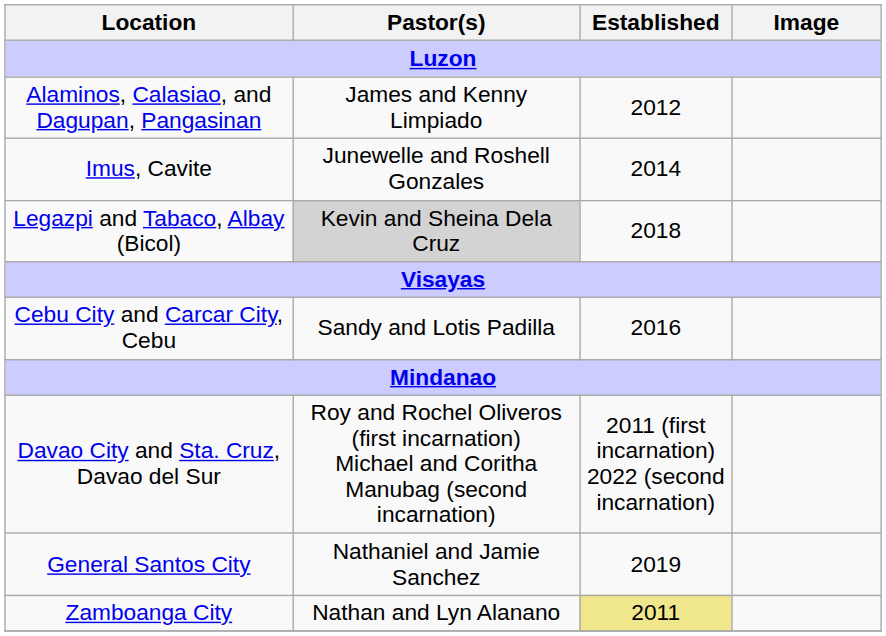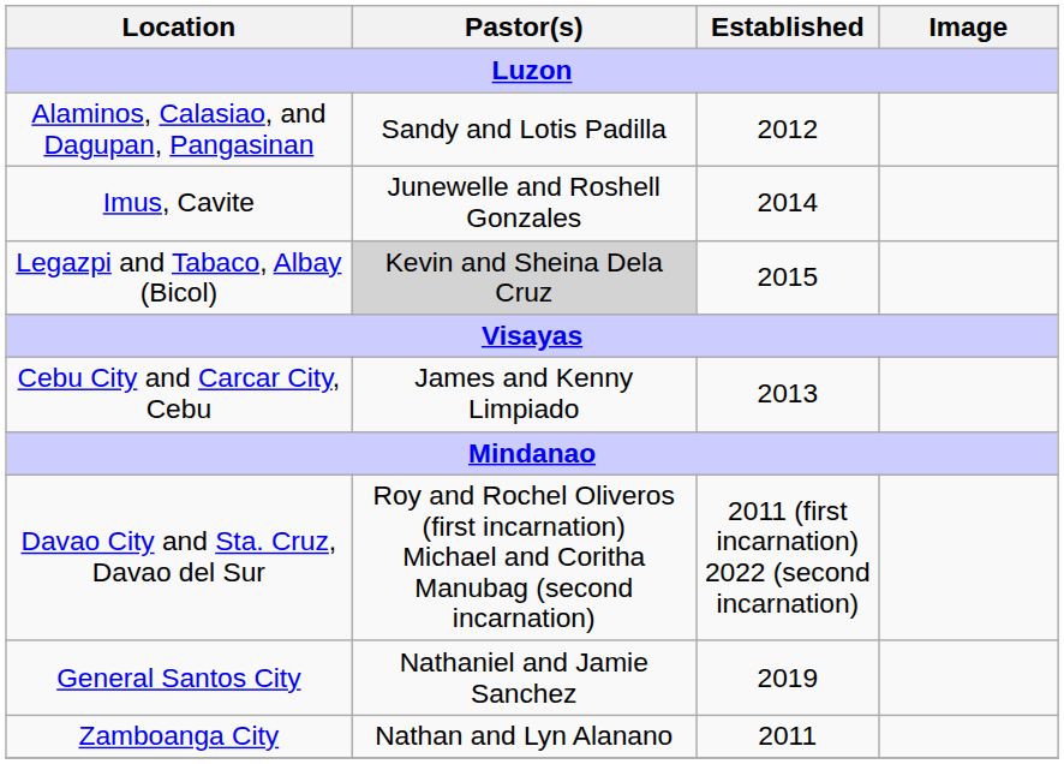 <table class="wikitable plainrowheaders" style="margin:1em auto; text-align:center; width:99%">
 <tr>
 <th width="200" ! scope="col">Location</th>
 <th width="200" ! scope="col">Pastor(s)</th>
 <th width="100" ! scope="col">Established</th>
 <th width="100" ! scope="col">Image</th>
 </tr>
 <tr>
 <th colspan="5" style="background-color:#ccccff;"><a href='#'>Luzon</a></th>
 </tr>
 <tr>
 <td><a href='#'>Alaminos</a>, <a href='#'>Calasiao</a>, and <a href='#'>Dagupan</a>,  <a href='#'>Pangasinan</a></td>
-<td>James and Kenny Limpiado</td>
+<td>Sandy and Lotis Padilla</td>
 <td>2012</td>
 <td></td>
 </tr>
 <tr>
 <td><a href='#'>Imus</a>, Cavite</td>
 <td>Junewelle and Roshell Gonzales</td>
 <td>2014</td>
 <td></td>
 </tr>
 <tr>
 <td><a href='#'>Legazpi</a> and <a href='#'>Tabaco</a>, <a href='#'>Albay</a> (Bicol)</td>
 <td style="background: lightgrey;">Kevin and Sheina Dela Cruz</td>
-<td>2018</td>
+<td>2015</td>
 <td></td>
 </tr>
 <tr>
 <th colspan="5" style="background-color:#ccccff;"><a href='#'>Visayas</a></th>
 </tr>
 <tr>
 <td><a href='#'>Cebu City</a> and <a href='#'>Carcar City</a>, Cebu</td>
-<td>Sandy and Lotis Padilla</td>
-<td>2016</td>
+<td>James and Kenny Limpiado</td>
+<td>2013</td>
 <td></td>
 </tr>
 <tr>
 <th colspan="5" style="background-color:#ccccff;"><a href='#'>Mindanao</a></th>
 </tr>
 <tr>
 <td><a href='#'>Davao City</a> and <a href='#'>Sta. Cruz</a>, Davao del Sur</td>
 <td>Roy and Rochel Oliveros (first incarnation) <br> Michael and Coritha Manubag (second incarnation)</td>
 <td>2011 (first incarnation) <br> 2022 (second incarnation)</td>
 <td></td>
 </tr>
 <tr>
 <td><a href='#'>General Santos City</a></td>
 <td>Nathaniel and Jamie Sanchez</td>
 <td>2019</td>
 <td></td>
 </tr>
 <tr>
 <td><a href='#'>Zamboanga City</a></td>
 <td>Nathan and Lyn Alanano</td>
-<td style="background: khaki;">2011</td>
+<td>2011</td>
 <td></td>
 </tr>
 <tr>
 </tr>
 </table>
